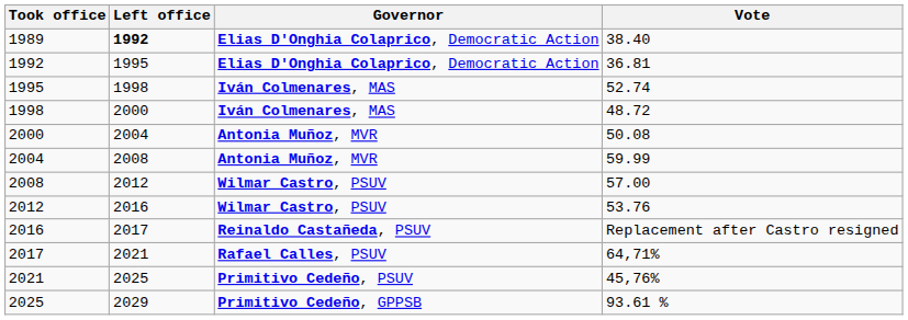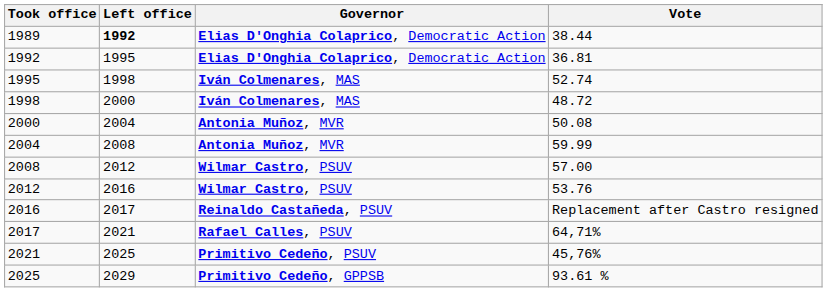 <table class="wikitable" style="font-size: 95%;">
 <tr>
 <th>Took office</th>
 <th>Left office</th>
 <th>Governor</th>
 <th>Vote</th>
 </tr>
 <tr>
 <td>1989</td>
 <td><strong>1992</strong></td>
 <td><strong><a href='#'>Elias D'Onghia Colaprico</a></strong>, <a href='#'>Democratic Action</a></td>
-<td>38.40</td>
+<td>38.44</td>
 </tr>
 <tr>
 <td>1992</td>
 <td>1995</td>
 <td><strong><a href='#'>Elias D'Onghia Colaprico</a></strong>, <a href='#'>Democratic Action</a></td>
 <td>36.81</td>
 </tr>
 <tr>
 <td>1995</td>
 <td>1998</td>
 <td><strong><a href='#'>Iván Colmenares</a></strong>, <a href='#'>MAS</a></td>
 <td>52.74</td>
 </tr>
 <tr>
 <td>1998</td>
 <td>2000</td>
 <td><strong><a href='#'>Iván Colmenares</a></strong>, <a href='#'>MAS</a></td>
 <td>48.72</td>
 </tr>
 <tr>
 <td>2000</td>
 <td>2004</td>
 <td><strong><a href='#'>Antonia Muñoz</a></strong>, <a href='#'>MVR</a></td>
 <td>50.08</td>
 </tr>
 <tr>
 <td>2004</td>
 <td>2008</td>
 <td><strong><a href='#'>Antonia Muñoz</a></strong>, <a href='#'>MVR</a></td>
 <td>59.99</td>
 </tr>
 <tr>
 <td>2008</td>
 <td>2012</td>
 <td><strong><a href='#'>Wilmar Castro</a></strong>, <a href='#'>PSUV</a></td>
 <td>57.00</td>
 </tr>
 <tr>
 <td>2012</td>
 <td>2016</td>
 <td><strong><a href='#'>Wilmar Castro</a></strong>, <a href='#'>PSUV</a></td>
 <td>53.76</td>
 </tr>
 <tr>
 <td>2016</td>
 <td>2017</td>
 <td><strong><a href='#'>Reinaldo Castañeda</a></strong>, <a href='#'>PSUV</a></td>
 <td>Replacement after Castro resigned</td>
 </tr>
 <tr>
 <td>2017</td>
 <td>2021</td>
 <td><strong><a href='#'>Rafael Calles</a></strong>, <a href='#'>PSUV</a></td>
 <td>64,71%</td>
 </tr>
 <tr>
 <td>2021</td>
 <td>2025</td>
 <td><strong><a href='#'>Primitivo Cedeño</a></strong>, <a href='#'>PSUV</a></td>
 <td>45,76%</td>
 </tr>
 <tr>
 <td>2025</td>
 <td>2029</td>
 <td><strong><a href='#'>Primitivo Cedeño</a></strong>, <a href='#'>GPPSB</a></td>
 <td>93.61 %</td>
 </tr>
 </table>
